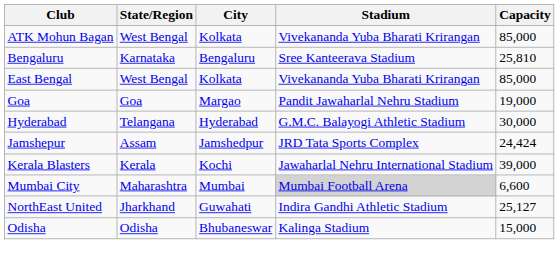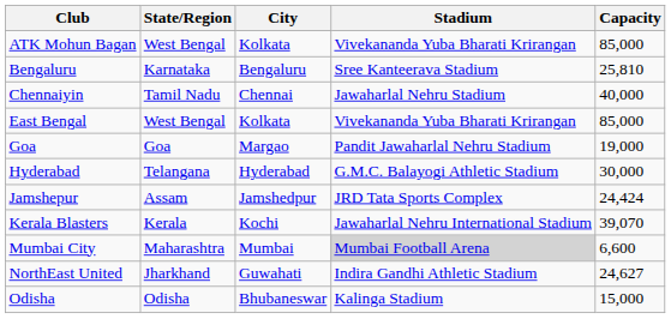 <table class="wikitable sortable">
 <tr>
 <th>Club</th>
 <th>State/Region</th>
 <th>City</th>
 <th>Stadium</th>
 <th>Capacity</th>
 </tr>
 <tr>
 <td><a href='#'>ATK Mohun Bagan</a></td>
 <td><a href='#'>West Bengal</a></td>
 <td><a href='#'>Kolkata</a></td>
 <td><a href='#'>Vivekananda Yuba Bharati Krirangan</a></td>
 <td>85,000</td>
 </tr>
 <tr>
 <td><a href='#'>Bengaluru</a></td>
 <td><a href='#'>Karnataka</a></td>
 <td><a href='#'>Bengaluru</a></td>
 <td><a href='#'>Sree Kanteerava Stadium</a></td>
 <td>25,810</td>
+</tr>
+<tr>
+<td><a href='#'>Chennaiyin</a></td>
+<td><a href='#'>Tamil Nadu</a></td>
+<td><a href='#'>Chennai</a></td>
+<td><a href='#'>Jawaharlal Nehru Stadium</a></td>
+<td>40,000</td>
 </tr>
 <tr>
 <td><a href='#'>East Bengal</a></td>
 <td><a href='#'>West Bengal</a></td>
 <td><a href='#'>Kolkata</a></td>
 <td><a href='#'>Vivekananda Yuba Bharati Krirangan</a></td>
 <td>85,000</td>
 </tr>
 <tr>
 <td><a href='#'>Goa</a></td>
 <td><a href='#'>Goa</a></td>
 <td><a href='#'>Margao</a></td>
 <td><a href='#'>Pandit Jawaharlal Nehru Stadium</a></td>
 <td>19,000</td>
 </tr>
 <tr>
 <td><a href='#'>Hyderabad</a></td>
 <td><a href='#'>Telangana</a></td>
 <td><a href='#'>Hyderabad</a></td>
 <td><a href='#'>G.M.C. Balayogi Athletic Stadium</a></td>
 <td>30,000</td>
 </tr>
 <tr>
 <td><a href='#'>Jamshepur</a></td>
 <td><a href='#'>Assam</a></td>
 <td><a href='#'>Jamshedpur</a></td>
 <td><a href='#'>JRD Tata Sports Complex</a></td>
 <td>24,424</td>
 </tr>
 <tr>
 <td><a href='#'>Kerala Blasters</a></td>
 <td><a href='#'>Kerala</a></td>
 <td><a href='#'>Kochi</a></td>
 <td><a href='#'>Jawaharlal Nehru International Stadium</a></td>
-<td>39,000</td>
+<td>39,070</td>
 </tr>
 <tr>
 <td><a href='#'>Mumbai City</a></td>
 <td><a href='#'>Maharashtra</a></td>
 <td><a href='#'>Mumbai</a></td>
 <td style="background: lightgrey;"><a href='#'>Mumbai Football Arena</a></td>
 <td>6,600</td>
 </tr>
 <tr>
 <td><a href='#'>NorthEast United</a></td>
 <td><a href='#'>Jharkhand</a></td>
 <td><a href='#'>Guwahati</a></td>
 <td><a href='#'>Indira Gandhi Athletic Stadium</a></td>
-<td>25,127</td>
+<td>24,627</td>
 </tr>
 <tr>
 <td><a href='#'>Odisha</a></td>
 <td><a href='#'>Odisha</a></td>
 <td><a href='#'>Bhubaneswar</a></td>
 <td><a href='#'>Kalinga Stadium</a></td>
 <td>15,000</td>
 </tr>
 </table>
